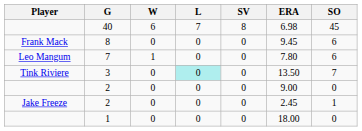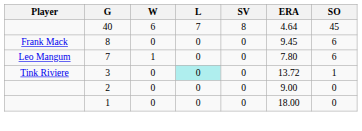 <table class="wikitable sortable">
 <tr>
 <th bgcolor="#DDDDFF" width="16%">Player</th>
 <th bgcolor="#DDDDFF" width="9%">G</th>
 <th bgcolor="#DDDDFF" width="9%">W</th>
 <th bgcolor="#DDDDFF" width="9%">L</th>
 <th bgcolor="#DDDDFF" width="9%">SV</th>
 <th bgcolor="#DDDDFF" width="9%">ERA</th>
 <th bgcolor="#DDDDFF" width="9%">SO</th>
 </tr>
 <tr align="center">
 <td></td>
 <td>40</td>
 <td>6</td>
 <td>7</td>
 <td>8</td>
-<td>6.98</td>
+<td>4.64</td>
 <td>45</td>
 </tr>
 <tr align="center">
 <td><a href='#'>Frank Mack</a></td>
 <td>8</td>
 <td>0</td>
 <td>0</td>
 <td>0</td>
 <td>9.45</td>
 <td>6</td>
 </tr>
 <tr align=center>
 <td><a href='#'>Leo Mangum</a></td>
 <td>7</td>
 <td>1</td>
 <td>0</td>
 <td>0</td>
 <td>7.80</td>
 <td>6</td>
 </tr>
 <tr align=center>
 <td><a href='#'>Tink Riviere</a></td>
 <td>3</td>
 <td>0</td>
 <td style="background: paleturquoise;">0</td>
 <td>0</td>
-<td>13.50</td>
-<td>7</td>
+<td>13.72</td>
+<td>1</td>
 </tr>
 <tr align=center>
 <td></td>
 <td>2</td>
 <td>0</td>
 <td>0</td>
 <td>0</td>
 <td>9.00</td>
 <td>0</td>
-</tr>
-<tr align="center">
-<td><a href='#'>Jake Freeze</a></td>
-<td>2</td>
-<td>0</td>
-<td>0</td>
-<td>0</td>
-<td>2.45</td>
-<td>1</td>
 </tr>
 <tr align=center>
 <td></td>
 <td>1</td>
 <td>0</td>
 <td>0</td>
 <td>0</td>
 <td>18.00</td>
 <td>0</td>
 </tr>
 </table>
